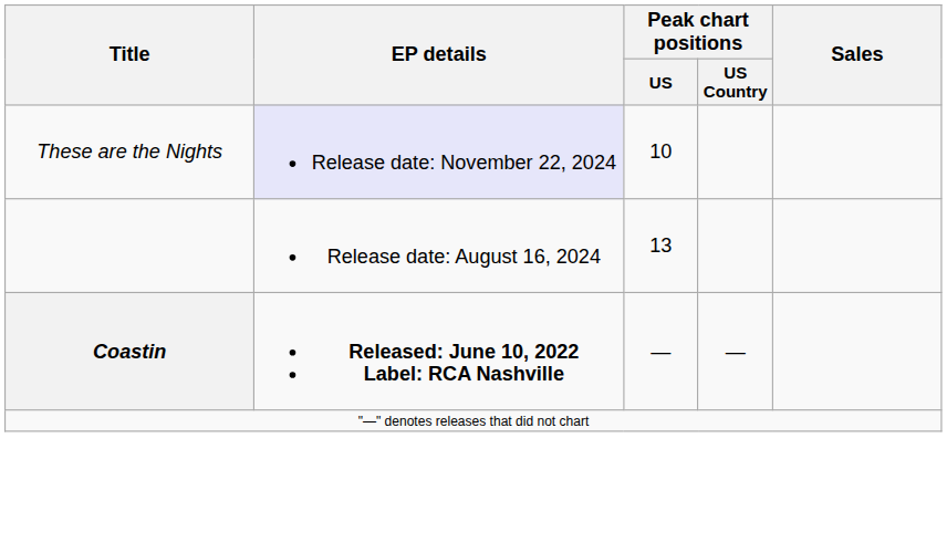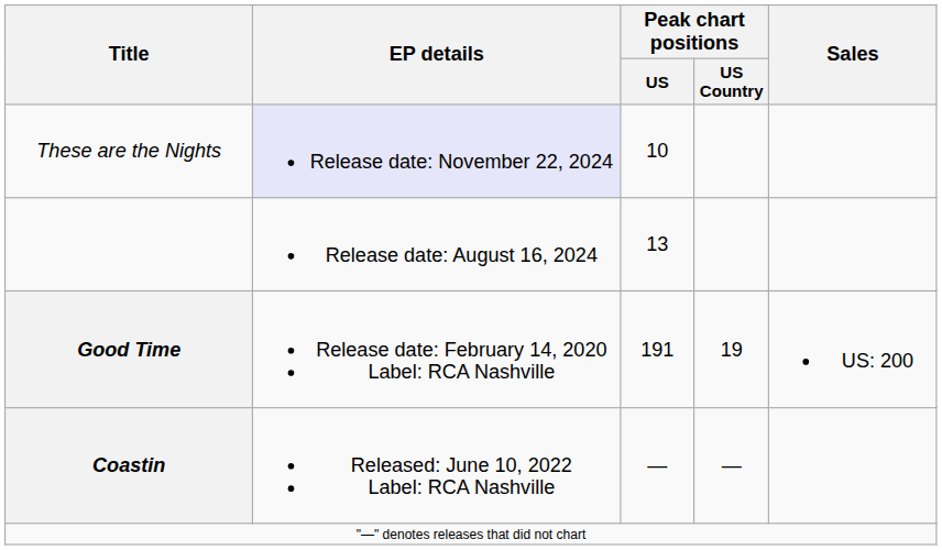 <table class="wikitable plainrowheaders" style="text-align:center;">
 <tr>
 <th style="width:12em;" rowspan="2">Title</th>
 <th style="width:18em;" rowspan="2">EP details</th>
 <th scope="col" colspan="2">Peak chart positions</th>
 <th style="width:8em;" rowspan="2">Sales</th>
 </tr>
 <tr style="font-size:smaller;">
 <th style="width:4em;">US<br></th>
 <th style="width:4em;">US<br>Country<br></th>
 </tr>
 <tr>
 <td><em>These are the Nights</em></td>
 <td style="background: lavender;"><br><ul><li>Release date: November 22, 2024</li></ul></td>
 <td>10</td>
 <td></td>
 <td></td>
 </tr>
 <tr>
 <td><em></em></td>
 <td><br><ul><li>Release date: August 16, 2024</li></ul></td>
 <td>13</td>
 <td></td>
 <td></td>
 </tr>
 <tr>
+<th scope="row"><em>Good Time</em></th>
+<td><br><ul><li>Release date: February 14, 2020</li><li>Label: RCA Nashville</li></ul></td>
+<td>191</td>
+<td>19</td>
+<td><br><ul><li>US: 200</li></ul></td>
+</tr>
+<tr>
 <th scope="row"><em>Coastin</em></th>
-<td><strong><br><ul><li>Released: June 10, 2022</li><li>Label: RCA Nashville</li></ul></strong></td>
+<td><br><ul><li>Released: June 10, 2022</li><li>Label: RCA Nashville</li></ul></td>
 <td>—</td>
 <td>—</td>
 </tr>
 <tr>
 <td colspan="5" style="font-size:8pt">"—" denotes releases that did not chart</td>
 </tr>
 </table>
